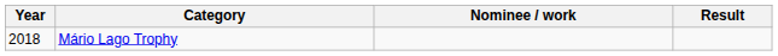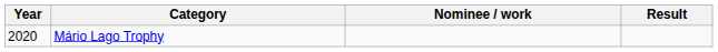 <table class=wikitable>
 <tr>
 <th Width=5%>Year</th>
 <th Width=32%>Category</th>
 <th Width=30%>Nominee / work</th>
 <th Width=10%>Result</th>
 </tr>
 <tr>
-<td>2018</td>
+<td>2020</td>
 <td><a href='#'>Mário Lago Trophy</a></td>
 <td></td>
 <td></td>
 </tr>
 </table>
